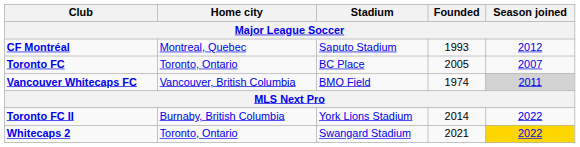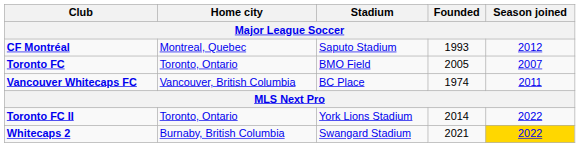 <table class="wikitable sortable" width=95%>
 <tr>
 <th>Club</th>
 <th>Home city</th>
 <th>Stadium</th>
 <th>Founded</th>
 <th>Season joined</th>
 </tr>
 <tr>
 <th colspan="6"><a href='#'>Major League Soccer</a></th>
 </tr>
 <tr>
 <td><strong><a href='#'>CF Montréal</a></strong></td>
 <td><a href='#'>Montreal, Quebec</a></td>
 <td><a href='#'>Saputo Stadium</a></td>
 <td align=center>1993</td>
 <td align=center><a href='#'>2012</a></td>
 </tr>
 <tr>
 <td><strong><a href='#'>Toronto FC</a></strong></td>
 <td><a href='#'>Toronto, Ontario</a></td>
-<td><a href='#'>BC Place</a></td>
+<td><a href='#'>BMO Field</a></td>
 <td align=center>2005</td>
 <td align=center><a href='#'>2007</a></td>
 </tr>
 <tr>
 <td><strong><a href='#'>Vancouver Whitecaps FC</a></strong></td>
 <td><a href='#'>Vancouver, British Columbia</a></td>
-<td><a href='#'>BMO Field</a></td>
+<td><a href='#'>BC Place</a></td>
 <td align=center>1974</td>
-<td align=center style="background: lightgrey;"><a href='#'>2011</a></td>
+<td align=center><a href='#'>2011</a></td>
 </tr>
 <tr>
 <th colspan="6"><a href='#'>MLS Next Pro</a></th>
 </tr>
 <tr>
 <td><strong><a href='#'>Toronto FC II</a></strong></td>
-<td><a href='#'>Burnaby, British Columbia</a></td>
+<td><a href='#'>Toronto, Ontario</a></td>
 <td><a href='#'>York Lions Stadium</a></td>
 <td align=center>2014</td>
 <td align=center><a href='#'>2022</a></td>
 </tr>
 <tr>
 <td><strong><a href='#'>Whitecaps 2</a></strong></td>
-<td><a href='#'>Toronto, Ontario</a></td>
+<td><a href='#'>Burnaby, British Columbia</a></td>
 <td><a href='#'>Swangard Stadium</a></td>
 <td align=center>2021</td>
 <td align=center style="background: gold;"><a href='#'>2022</a></td>
 </tr>
 </table>
